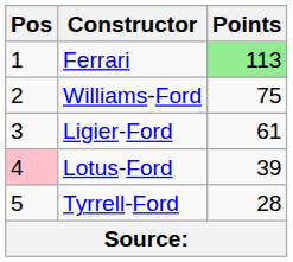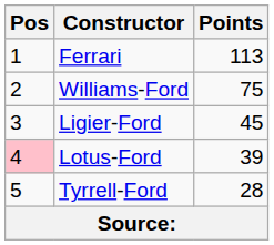 <table class="wikitable" style="font-size: 95%;">
 <tr>
 <th>Pos</th>
 <th>Constructor</th>
 <th>Points</th>
 </tr>
 <tr>
 <td>1</td>
 <td> <a href='#'>Ferrari</a></td>
-<td align="right" style="background: lightgreen;">113</td>
+<td align="right">113</td>
 </tr>
 <tr>
 <td>2</td>
 <td> <a href='#'>Williams</a>-<a href='#'>Ford</a></td>
 <td align="right">75</td>
 </tr>
 <tr>
 <td>3</td>
 <td> <a href='#'>Ligier</a>-<a href='#'>Ford</a></td>
-<td align="right">61</td>
+<td align="right">45</td>
 </tr>
 <tr>
 <td style="background: pink;">4</td>
 <td> <a href='#'>Lotus</a>-<a href='#'>Ford</a></td>
 <td align="right">39</td>
 </tr>
 <tr>
 <td>5</td>
 <td> <a href='#'>Tyrrell</a>-<a href='#'>Ford</a></td>
 <td align="right">28</td>
 </tr>
 <tr>
 <th colspan=4>Source:</th>
 </tr>
 </table>
